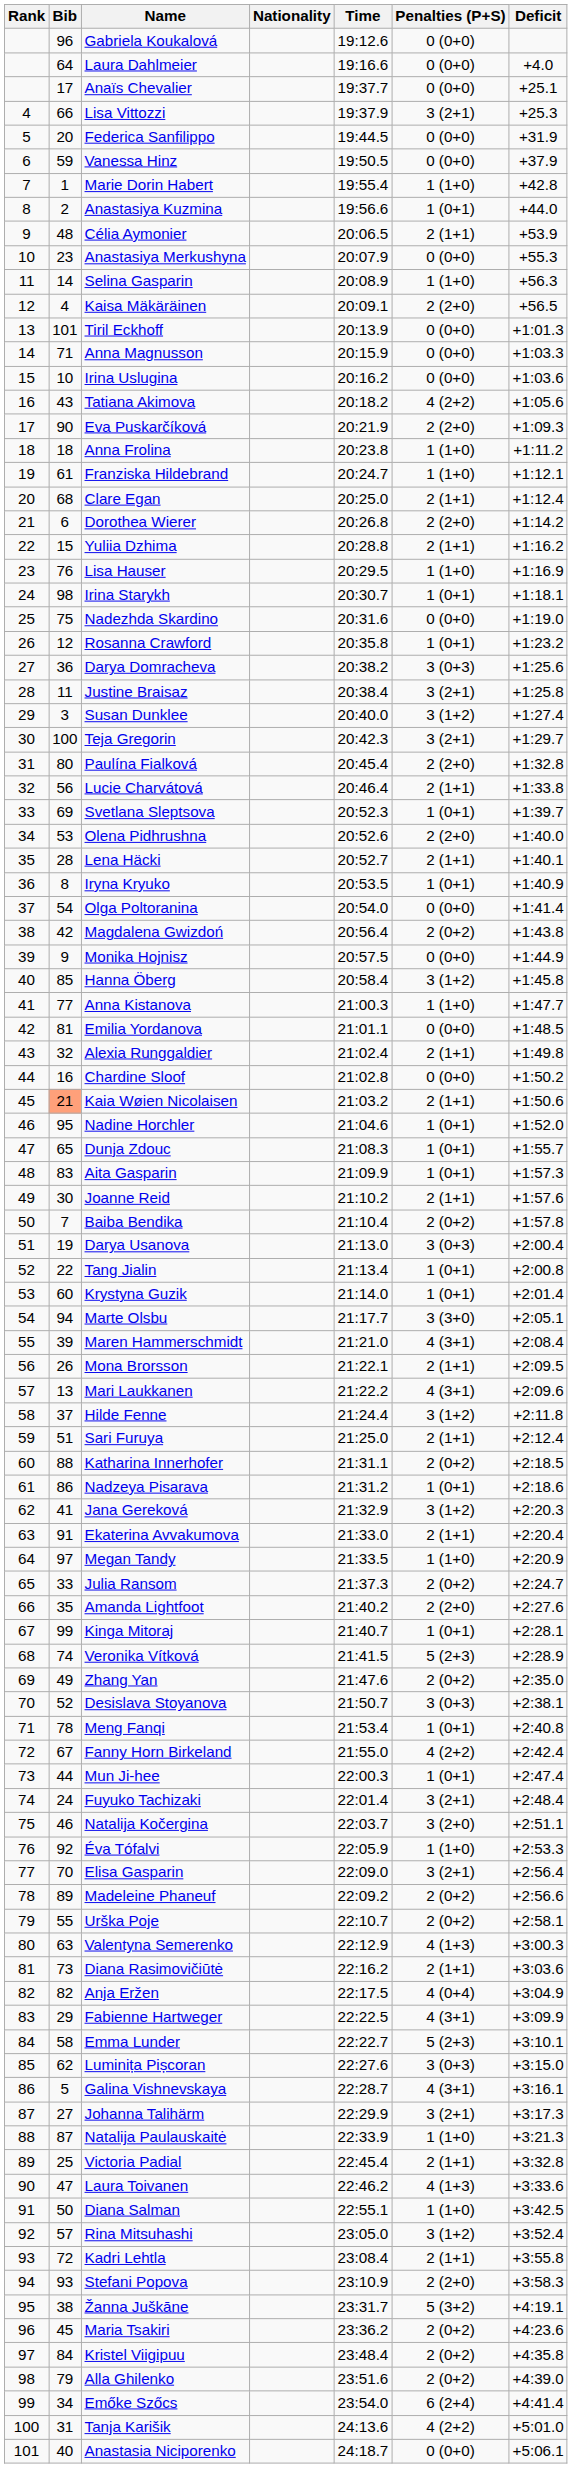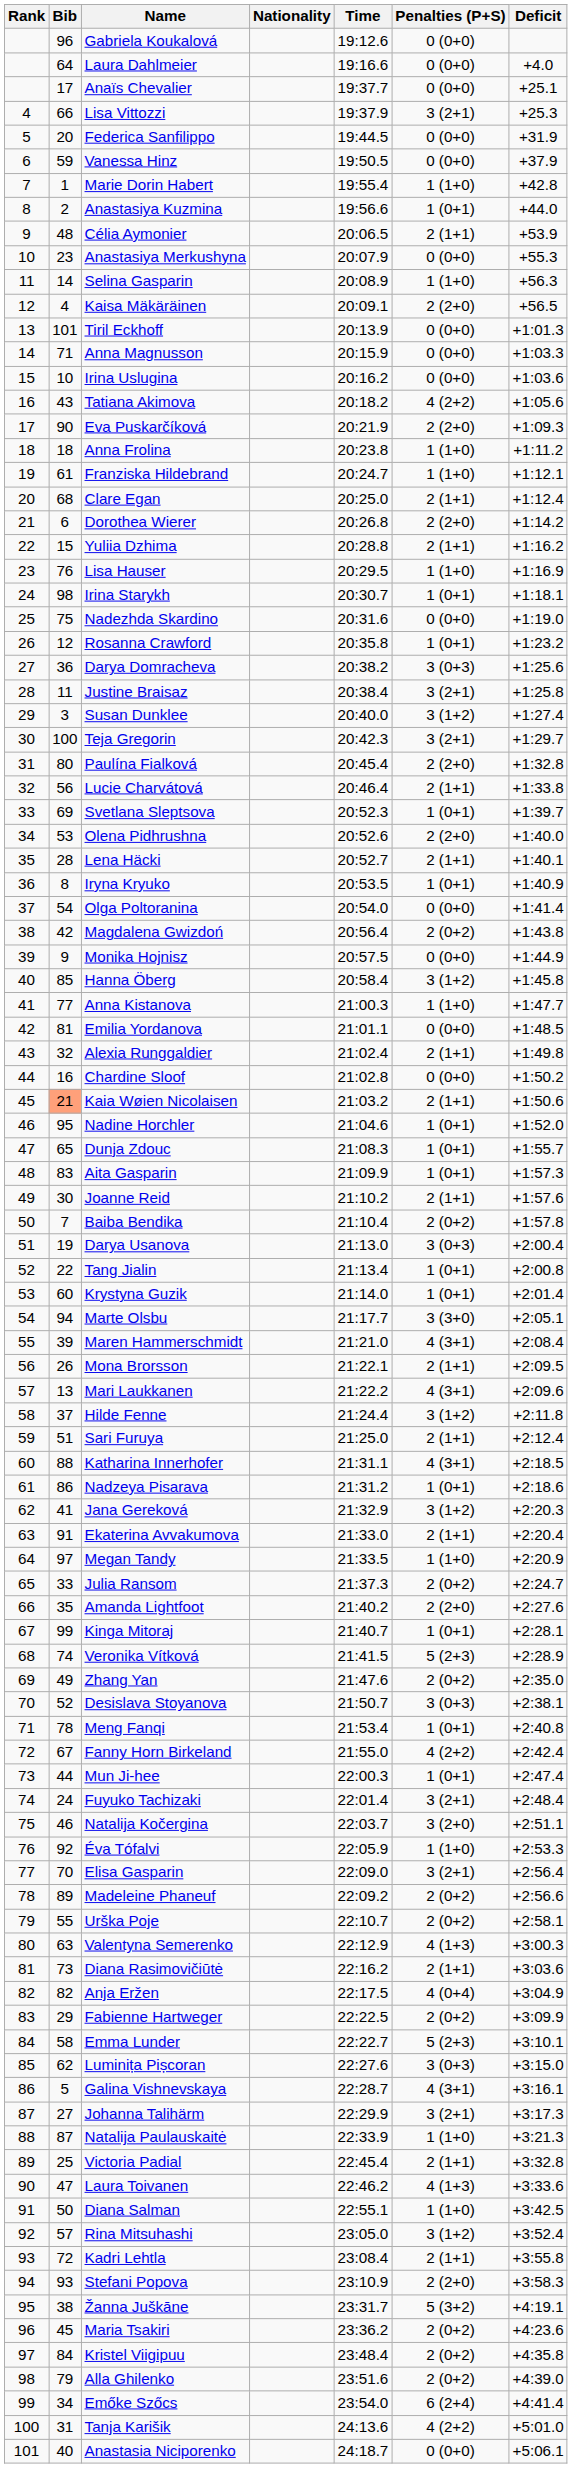 <table class="wikitable sortable" style="text-align:center">
 <tr>
 <th>Rank</th>
 <th>Bib</th>
 <th>Name</th>
 <th>Nationality</th>
 <th>Time</th>
 <th>Penalties (P+S)</th>
 <th>Deficit</th>
 </tr>
 <tr>
 <td></td>
 <td>96</td>
 <td align=left><a href='#'>Gabriela Koukalová</a></td>
 <td align=left></td>
 <td>19:12.6</td>
 <td>0 (0+0)</td>
 <td></td>
 </tr>
 <tr>
 <td></td>
 <td>64</td>
 <td align=left><a href='#'>Laura Dahlmeier</a></td>
 <td align=left></td>
 <td>19:16.6</td>
 <td>0 (0+0)</td>
 <td>+4.0</td>
 </tr>
 <tr>
 <td></td>
 <td>17</td>
 <td align=left><a href='#'>Anaïs Chevalier</a></td>
 <td align=left></td>
 <td>19:37.7</td>
 <td>0 (0+0)</td>
 <td>+25.1</td>
 </tr>
 <tr>
 <td>4</td>
 <td>66</td>
 <td align=left><a href='#'>Lisa Vittozzi</a></td>
 <td align=left></td>
 <td>19:37.9</td>
 <td>3 (2+1)</td>
 <td>+25.3</td>
 </tr>
 <tr>
 <td>5</td>
 <td>20</td>
 <td align=left><a href='#'>Federica Sanfilippo</a></td>
 <td align=left></td>
 <td>19:44.5</td>
 <td>0 (0+0)</td>
 <td>+31.9</td>
 </tr>
 <tr>
 <td>6</td>
 <td>59</td>
 <td align=left><a href='#'>Vanessa Hinz</a></td>
 <td align=left></td>
 <td>19:50.5</td>
 <td>0 (0+0)</td>
 <td>+37.9</td>
 </tr>
 <tr>
 <td>7</td>
 <td>1</td>
 <td align=left><a href='#'>Marie Dorin Habert</a></td>
 <td align=left></td>
 <td>19:55.4</td>
 <td>1 (1+0)</td>
 <td>+42.8</td>
 </tr>
 <tr>
 <td>8</td>
 <td>2</td>
 <td align=left><a href='#'>Anastasiya Kuzmina</a></td>
 <td align=left></td>
 <td>19:56.6</td>
 <td>1 (0+1)</td>
 <td>+44.0</td>
 </tr>
 <tr>
 <td>9</td>
 <td>48</td>
 <td align=left><a href='#'>Célia Aymonier</a></td>
 <td align=left></td>
 <td>20:06.5</td>
 <td>2 (1+1)</td>
 <td>+53.9</td>
 </tr>
 <tr>
 <td>10</td>
 <td>23</td>
 <td align=left><a href='#'>Anastasiya Merkushyna</a></td>
 <td align=left></td>
 <td>20:07.9</td>
 <td>0 (0+0)</td>
 <td>+55.3</td>
 </tr>
 <tr>
 <td>11</td>
 <td>14</td>
 <td align=left><a href='#'>Selina Gasparin</a></td>
 <td align=left></td>
 <td>20:08.9</td>
 <td>1 (1+0)</td>
 <td>+56.3</td>
 </tr>
 <tr>
 <td>12</td>
 <td>4</td>
 <td align=left><a href='#'>Kaisa Mäkäräinen</a></td>
 <td align=left></td>
 <td>20:09.1</td>
 <td>2 (2+0)</td>
 <td>+56.5</td>
 </tr>
 <tr>
 <td>13</td>
 <td>101</td>
 <td align=left><a href='#'>Tiril Eckhoff</a></td>
 <td align=left></td>
 <td>20:13.9</td>
 <td>0 (0+0)</td>
 <td>+1:01.3</td>
 </tr>
 <tr>
 <td>14</td>
 <td>71</td>
 <td align=left><a href='#'>Anna Magnusson</a></td>
 <td align=left></td>
 <td>20:15.9</td>
 <td>0 (0+0)</td>
 <td>+1:03.3</td>
 </tr>
 <tr>
 <td>15</td>
 <td>10</td>
 <td align=left><a href='#'>Irina Uslugina</a></td>
 <td align=left></td>
 <td>20:16.2</td>
 <td>0 (0+0)</td>
 <td>+1:03.6</td>
 </tr>
 <tr>
 <td>16</td>
 <td>43</td>
 <td align=left><a href='#'>Tatiana Akimova</a></td>
 <td align=left></td>
 <td>20:18.2</td>
 <td>4 (2+2)</td>
 <td>+1:05.6</td>
 </tr>
 <tr>
 <td>17</td>
 <td>90</td>
 <td align=left><a href='#'>Eva Puskarčíková</a></td>
 <td align=left></td>
 <td>20:21.9</td>
 <td>2 (2+0)</td>
 <td>+1:09.3</td>
 </tr>
 <tr>
 <td>18</td>
 <td>18</td>
 <td align=left><a href='#'>Anna Frolina</a></td>
 <td align=left></td>
 <td>20:23.8</td>
 <td>1 (1+0)</td>
 <td>+1:11.2</td>
 </tr>
 <tr>
 <td>19</td>
 <td>61</td>
 <td align=left><a href='#'>Franziska Hildebrand</a></td>
 <td align=left></td>
 <td>20:24.7</td>
 <td>1 (1+0)</td>
 <td>+1:12.1</td>
 </tr>
 <tr>
 <td>20</td>
 <td>68</td>
 <td align=left><a href='#'>Clare Egan</a></td>
 <td align=left></td>
 <td>20:25.0</td>
 <td>2 (1+1)</td>
 <td>+1:12.4</td>
 </tr>
 <tr>
 <td>21</td>
 <td>6</td>
 <td align=left><a href='#'>Dorothea Wierer</a></td>
 <td align=left></td>
 <td>20:26.8</td>
 <td>2 (2+0)</td>
 <td>+1:14.2</td>
 </tr>
 <tr>
 <td>22</td>
 <td>15</td>
 <td align=left><a href='#'>Yuliia Dzhima</a></td>
 <td align=left></td>
 <td>20:28.8</td>
 <td>2 (1+1)</td>
 <td>+1:16.2</td>
 </tr>
 <tr>
 <td>23</td>
 <td>76</td>
 <td align=left><a href='#'>Lisa Hauser</a></td>
 <td align=left></td>
 <td>20:29.5</td>
 <td>1 (1+0)</td>
 <td>+1:16.9</td>
 </tr>
 <tr>
 <td>24</td>
 <td>98</td>
 <td align=left><a href='#'>Irina Starykh</a></td>
 <td align=left></td>
 <td>20:30.7</td>
 <td>1 (0+1)</td>
 <td>+1:18.1</td>
 </tr>
 <tr>
 <td>25</td>
 <td>75</td>
 <td align=left><a href='#'>Nadezhda Skardino</a></td>
 <td align=left></td>
 <td>20:31.6</td>
 <td>0 (0+0)</td>
 <td>+1:19.0</td>
 </tr>
 <tr>
 <td>26</td>
 <td>12</td>
 <td align=left><a href='#'>Rosanna Crawford</a></td>
 <td align=left></td>
 <td>20:35.8</td>
 <td>1 (0+1)</td>
 <td>+1:23.2</td>
 </tr>
 <tr>
 <td>27</td>
 <td>36</td>
 <td align=left><a href='#'>Darya Domracheva</a></td>
 <td align=left></td>
 <td>20:38.2</td>
 <td>3 (0+3)</td>
 <td>+1:25.6</td>
 </tr>
 <tr>
 <td>28</td>
 <td>11</td>
 <td align=left><a href='#'>Justine Braisaz</a></td>
 <td align=left></td>
 <td>20:38.4</td>
 <td>3 (2+1)</td>
 <td>+1:25.8</td>
 </tr>
 <tr>
 <td>29</td>
 <td>3</td>
 <td align=left><a href='#'>Susan Dunklee</a></td>
 <td align=left></td>
 <td>20:40.0</td>
 <td>3 (1+2)</td>
 <td>+1:27.4</td>
 </tr>
 <tr>
 <td>30</td>
 <td>100</td>
 <td align=left><a href='#'>Teja Gregorin</a></td>
 <td align=left></td>
 <td>20:42.3</td>
 <td>3 (2+1)</td>
 <td>+1:29.7</td>
 </tr>
 <tr>
 <td>31</td>
 <td>80</td>
 <td align=left><a href='#'>Paulína Fialková</a></td>
 <td align=left></td>
 <td>20:45.4</td>
 <td>2 (2+0)</td>
 <td>+1:32.8</td>
 </tr>
 <tr>
 <td>32</td>
 <td>56</td>
 <td align=left><a href='#'>Lucie Charvátová</a></td>
 <td align=left></td>
 <td>20:46.4</td>
 <td>2 (1+1)</td>
 <td>+1:33.8</td>
 </tr>
 <tr>
 <td>33</td>
 <td>69</td>
 <td align=left><a href='#'>Svetlana Sleptsova</a></td>
 <td align=left></td>
 <td>20:52.3</td>
 <td>1 (0+1)</td>
 <td>+1:39.7</td>
 </tr>
 <tr>
 <td>34</td>
 <td>53</td>
 <td align=left><a href='#'>Olena Pidhrushna</a></td>
 <td align=left></td>
 <td>20:52.6</td>
 <td>2 (2+0)</td>
 <td>+1:40.0</td>
 </tr>
 <tr>
 <td>35</td>
 <td>28</td>
 <td align=left><a href='#'>Lena Häcki</a></td>
 <td align=left></td>
 <td>20:52.7</td>
 <td>2 (1+1)</td>
 <td>+1:40.1</td>
 </tr>
 <tr>
 <td>36</td>
 <td>8</td>
 <td align=left><a href='#'>Iryna Kryuko</a></td>
 <td align=left></td>
 <td>20:53.5</td>
 <td>1 (0+1)</td>
 <td>+1:40.9</td>
 </tr>
 <tr>
 <td>37</td>
 <td>54</td>
 <td align=left><a href='#'>Olga Poltoranina</a></td>
 <td align=left></td>
 <td>20:54.0</td>
 <td>0 (0+0)</td>
 <td>+1:41.4</td>
 </tr>
 <tr>
 <td>38</td>
 <td>42</td>
 <td align=left><a href='#'>Magdalena Gwizdoń</a></td>
 <td align=left></td>
 <td>20:56.4</td>
 <td>2 (0+2)</td>
 <td>+1:43.8</td>
 </tr>
 <tr>
 <td>39</td>
 <td>9</td>
 <td align=left><a href='#'>Monika Hojnisz</a></td>
 <td align=left></td>
 <td>20:57.5</td>
 <td>0 (0+0)</td>
 <td>+1:44.9</td>
 </tr>
 <tr>
 <td>40</td>
 <td>85</td>
 <td align=left><a href='#'>Hanna Öberg</a></td>
 <td align=left></td>
 <td>20:58.4</td>
 <td>3 (1+2)</td>
 <td>+1:45.8</td>
 </tr>
 <tr>
 <td>41</td>
 <td>77</td>
 <td align=left><a href='#'>Anna Kistanova</a></td>
 <td align=left></td>
 <td>21:00.3</td>
 <td>1 (1+0)</td>
 <td>+1:47.7</td>
 </tr>
 <tr>
 <td>42</td>
 <td>81</td>
 <td align=left><a href='#'>Emilia Yordanova</a></td>
 <td align=left></td>
 <td>21:01.1</td>
 <td>0 (0+0)</td>
 <td>+1:48.5</td>
 </tr>
 <tr>
 <td>43</td>
 <td>32</td>
 <td align=left><a href='#'>Alexia Runggaldier</a></td>
 <td align=left></td>
 <td>21:02.4</td>
 <td>2 (1+1)</td>
 <td>+1:49.8</td>
 </tr>
 <tr>
 <td>44</td>
 <td>16</td>
 <td align=left><a href='#'>Chardine Sloof</a></td>
 <td align=left></td>
 <td>21:02.8</td>
 <td>0 (0+0)</td>
 <td>+1:50.2</td>
 </tr>
 <tr>
 <td>45</td>
 <td style="background: lightsalmon;">21</td>
 <td align=left><a href='#'>Kaia Wøien Nicolaisen</a></td>
 <td align=left></td>
 <td>21:03.2</td>
 <td>2 (1+1)</td>
 <td>+1:50.6</td>
 </tr>
 <tr>
 <td>46</td>
 <td>95</td>
 <td align=left><a href='#'>Nadine Horchler</a></td>
 <td align=left></td>
 <td>21:04.6</td>
 <td>1 (0+1)</td>
 <td>+1:52.0</td>
 </tr>
 <tr>
 <td>47</td>
 <td>65</td>
 <td align=left><a href='#'>Dunja Zdouc</a></td>
 <td align=left></td>
 <td>21:08.3</td>
 <td>1 (0+1)</td>
 <td>+1:55.7</td>
 </tr>
 <tr>
 <td>48</td>
 <td>83</td>
 <td align=left><a href='#'>Aita Gasparin</a></td>
 <td align=left></td>
 <td>21:09.9</td>
 <td>1 (0+1)</td>
 <td>+1:57.3</td>
 </tr>
 <tr>
 <td>49</td>
 <td>30</td>
 <td align=left><a href='#'>Joanne Reid</a></td>
 <td align=left></td>
 <td>21:10.2</td>
 <td>2 (1+1)</td>
 <td>+1:57.6</td>
 </tr>
 <tr>
 <td>50</td>
 <td>7</td>
 <td align=left><a href='#'>Baiba Bendika</a></td>
 <td align=left></td>
 <td>21:10.4</td>
 <td>2 (0+2)</td>
 <td>+1:57.8</td>
 </tr>
 <tr>
 <td>51</td>
 <td>19</td>
 <td align=left><a href='#'>Darya Usanova</a></td>
 <td align=left></td>
 <td>21:13.0</td>
 <td>3 (0+3)</td>
 <td>+2:00.4</td>
 </tr>
 <tr>
 <td>52</td>
 <td>22</td>
 <td align=left><a href='#'>Tang Jialin</a></td>
 <td align=left></td>
 <td>21:13.4</td>
 <td>1 (0+1)</td>
 <td>+2:00.8</td>
 </tr>
 <tr>
 <td>53</td>
 <td>60</td>
 <td align=left><a href='#'>Krystyna Guzik</a></td>
 <td align=left></td>
 <td>21:14.0</td>
 <td>1 (0+1)</td>
 <td>+2:01.4</td>
 </tr>
 <tr>
 <td>54</td>
 <td>94</td>
 <td align=left><a href='#'>Marte Olsbu</a></td>
 <td align=left></td>
 <td>21:17.7</td>
 <td>3 (3+0)</td>
 <td>+2:05.1</td>
 </tr>
 <tr>
 <td>55</td>
 <td>39</td>
 <td align=left><a href='#'>Maren Hammerschmidt</a></td>
 <td align=left></td>
 <td>21:21.0</td>
 <td>4 (3+1)</td>
 <td>+2:08.4</td>
 </tr>
 <tr>
 <td>56</td>
 <td>26</td>
 <td align=left><a href='#'>Mona Brorsson</a></td>
 <td align=left></td>
 <td>21:22.1</td>
 <td>2 (1+1)</td>
 <td>+2:09.5</td>
 </tr>
 <tr>
 <td>57</td>
 <td>13</td>
 <td align=left><a href='#'>Mari Laukkanen</a></td>
 <td align=left></td>
 <td>21:22.2</td>
 <td>4 (3+1)</td>
 <td>+2:09.6</td>
 </tr>
 <tr>
 <td>58</td>
 <td>37</td>
 <td align=left><a href='#'>Hilde Fenne</a></td>
 <td align=left></td>
 <td>21:24.4</td>
 <td>3 (1+2)</td>
 <td>+2:11.8</td>
 </tr>
 <tr>
 <td>59</td>
 <td>51</td>
 <td align=left><a href='#'>Sari Furuya</a></td>
 <td align=left></td>
 <td>21:25.0</td>
 <td>2 (1+1)</td>
 <td>+2:12.4</td>
 </tr>
 <tr>
 <td>60</td>
 <td>88</td>
 <td align=left><a href='#'>Katharina Innerhofer</a></td>
 <td align=left></td>
 <td>21:31.1</td>
-<td>2 (0+2)</td>
+<td>4 (3+1)</td>
 <td>+2:18.5</td>
 </tr>
 <tr>
 <td>61</td>
 <td>86</td>
 <td align=left><a href='#'>Nadzeya Pisarava</a></td>
 <td align=left></td>
 <td>21:31.2</td>
 <td>1 (0+1)</td>
 <td>+2:18.6</td>
 </tr>
 <tr>
 <td>62</td>
 <td>41</td>
 <td align=left><a href='#'>Jana Gereková</a></td>
 <td align=left></td>
 <td>21:32.9</td>
 <td>3 (1+2)</td>
 <td>+2:20.3</td>
 </tr>
 <tr>
 <td>63</td>
 <td>91</td>
 <td align=left><a href='#'>Ekaterina Avvakumova</a></td>
 <td align=left></td>
 <td>21:33.0</td>
 <td>2 (1+1)</td>
 <td>+2:20.4</td>
 </tr>
 <tr>
 <td>64</td>
 <td>97</td>
 <td align=left><a href='#'>Megan Tandy</a></td>
 <td align=left></td>
 <td>21:33.5</td>
 <td>1 (1+0)</td>
 <td>+2:20.9</td>
 </tr>
 <tr>
 <td>65</td>
 <td>33</td>
 <td align=left><a href='#'>Julia Ransom</a></td>
 <td align=left></td>
 <td>21:37.3</td>
 <td>2 (0+2)</td>
 <td>+2:24.7</td>
 </tr>
 <tr>
 <td>66</td>
 <td>35</td>
 <td align=left><a href='#'>Amanda Lightfoot</a></td>
 <td align=left></td>
 <td>21:40.2</td>
 <td>2 (2+0)</td>
 <td>+2:27.6</td>
 </tr>
 <tr>
 <td>67</td>
 <td>99</td>
 <td align=left><a href='#'>Kinga Mitoraj</a></td>
 <td align=left></td>
 <td>21:40.7</td>
 <td>1 (0+1)</td>
 <td>+2:28.1</td>
 </tr>
 <tr>
 <td>68</td>
 <td>74</td>
 <td align=left><a href='#'>Veronika Vítková</a></td>
 <td align=left></td>
 <td>21:41.5</td>
 <td>5 (2+3)</td>
 <td>+2:28.9</td>
 </tr>
 <tr>
 <td>69</td>
 <td>49</td>
 <td align=left><a href='#'>Zhang Yan</a></td>
 <td align=left></td>
 <td>21:47.6</td>
 <td>2 (0+2)</td>
 <td>+2:35.0</td>
 </tr>
 <tr>
 <td>70</td>
 <td>52</td>
 <td align=left><a href='#'>Desislava Stoyanova</a></td>
 <td align=left></td>
 <td>21:50.7</td>
 <td>3 (0+3)</td>
 <td>+2:38.1</td>
 </tr>
 <tr>
 <td>71</td>
 <td>78</td>
 <td align=left><a href='#'>Meng Fanqi</a></td>
 <td align=left></td>
 <td>21:53.4</td>
 <td>1 (0+1)</td>
 <td>+2:40.8</td>
 </tr>
 <tr>
 <td>72</td>
 <td>67</td>
 <td align=left><a href='#'>Fanny Horn Birkeland</a></td>
 <td align=left></td>
 <td>21:55.0</td>
 <td>4 (2+2)</td>
 <td>+2:42.4</td>
 </tr>
 <tr>
 <td>73</td>
 <td>44</td>
 <td align=left><a href='#'>Mun Ji-hee</a></td>
 <td align=left></td>
 <td>22:00.3</td>
 <td>1 (0+1)</td>
 <td>+2:47.4</td>
 </tr>
 <tr>
 <td>74</td>
 <td>24</td>
 <td align=left><a href='#'>Fuyuko Tachizaki</a></td>
 <td align=left></td>
 <td>22:01.4</td>
 <td>3 (2+1)</td>
 <td>+2:48.4</td>
 </tr>
 <tr>
 <td>75</td>
 <td>46</td>
 <td align=left><a href='#'>Natalija Kočergina</a></td>
 <td align=left></td>
 <td>22:03.7</td>
 <td>3 (2+0)</td>
 <td>+2:51.1</td>
 </tr>
 <tr>
 <td>76</td>
 <td>92</td>
 <td align=left><a href='#'>Éva Tófalvi</a></td>
 <td align=left></td>
 <td>22:05.9</td>
 <td>1 (1+0)</td>
 <td>+2:53.3</td>
 </tr>
 <tr>
 <td>77</td>
 <td>70</td>
 <td align=left><a href='#'>Elisa Gasparin</a></td>
 <td align=left></td>
 <td>22:09.0</td>
 <td>3 (2+1)</td>
 <td>+2:56.4</td>
 </tr>
 <tr>
 <td>78</td>
 <td>89</td>
 <td align=left><a href='#'>Madeleine Phaneuf</a></td>
 <td align=left></td>
 <td>22:09.2</td>
 <td>2 (0+2)</td>
 <td>+2:56.6</td>
 </tr>
 <tr>
 <td>79</td>
 <td>55</td>
 <td align=left><a href='#'>Urška Poje</a></td>
 <td align=left></td>
 <td>22:10.7</td>
 <td>2 (0+2)</td>
 <td>+2:58.1</td>
 </tr>
 <tr>
 <td>80</td>
 <td>63</td>
 <td align=left><a href='#'>Valentyna Semerenko</a></td>
 <td align=left></td>
 <td>22:12.9</td>
 <td>4 (1+3)</td>
 <td>+3:00.3</td>
 </tr>
 <tr>
 <td>81</td>
 <td>73</td>
 <td align=left><a href='#'>Diana Rasimovičiūtė</a></td>
 <td align=left></td>
 <td>22:16.2</td>
 <td>2 (1+1)</td>
 <td>+3:03.6</td>
 </tr>
 <tr>
 <td>82</td>
 <td>82</td>
 <td align=left><a href='#'>Anja Eržen</a></td>
 <td align=left></td>
 <td>22:17.5</td>
 <td>4 (0+4)</td>
 <td>+3:04.9</td>
 </tr>
 <tr>
 <td>83</td>
 <td>29</td>
 <td align=left><a href='#'>Fabienne Hartweger</a></td>
 <td align=left></td>
 <td>22:22.5</td>
-<td>4 (3+1)</td>
+<td>2 (0+2)</td>
 <td>+3:09.9</td>
 </tr>
 <tr>
 <td>84</td>
 <td>58</td>
 <td align=left><a href='#'>Emma Lunder</a></td>
 <td align=left></td>
 <td>22:22.7</td>
 <td>5 (2+3)</td>
 <td>+3:10.1</td>
 </tr>
 <tr>
 <td>85</td>
 <td>62</td>
 <td align=left><a href='#'>Luminița Pișcoran</a></td>
 <td align=left></td>
 <td>22:27.6</td>
 <td>3 (0+3)</td>
 <td>+3:15.0</td>
 </tr>
 <tr>
 <td>86</td>
 <td>5</td>
 <td align=left><a href='#'>Galina Vishnevskaya</a></td>
 <td align=left></td>
 <td>22:28.7</td>
 <td>4 (3+1)</td>
 <td>+3:16.1</td>
 </tr>
 <tr>
 <td>87</td>
 <td>27</td>
 <td align=left><a href='#'>Johanna Talihärm</a></td>
 <td align=left></td>
 <td>22:29.9</td>
 <td>3 (2+1)</td>
 <td>+3:17.3</td>
 </tr>
 <tr>
 <td>88</td>
 <td>87</td>
 <td align=left><a href='#'>Natalija Paulauskaitė</a></td>
 <td align=left></td>
 <td>22:33.9</td>
 <td>1 (1+0)</td>
 <td>+3:21.3</td>
 </tr>
 <tr>
 <td>89</td>
 <td>25</td>
 <td align=left><a href='#'>Victoria Padial</a></td>
 <td align=left></td>
 <td>22:45.4</td>
 <td>2 (1+1)</td>
 <td>+3:32.8</td>
 </tr>
 <tr>
 <td>90</td>
 <td>47</td>
 <td align=left><a href='#'>Laura Toivanen</a></td>
 <td align=left></td>
 <td>22:46.2</td>
 <td>4 (1+3)</td>
 <td>+3:33.6</td>
 </tr>
 <tr>
 <td>91</td>
 <td>50</td>
 <td align=left><a href='#'>Diana Salman</a></td>
 <td align=left></td>
 <td>22:55.1</td>
 <td>1 (1+0)</td>
 <td>+3:42.5</td>
 </tr>
 <tr>
 <td>92</td>
 <td>57</td>
 <td align=left><a href='#'>Rina Mitsuhashi</a></td>
 <td align=left></td>
 <td>23:05.0</td>
 <td>3 (1+2)</td>
 <td>+3:52.4</td>
 </tr>
 <tr>
 <td>93</td>
 <td>72</td>
 <td align=left><a href='#'>Kadri Lehtla</a></td>
 <td align=left></td>
 <td>23:08.4</td>
 <td>2 (1+1)</td>
 <td>+3:55.8</td>
 </tr>
 <tr>
 <td>94</td>
 <td>93</td>
 <td align=left><a href='#'>Stefani Popova</a></td>
 <td align=left></td>
 <td>23:10.9</td>
 <td>2 (2+0)</td>
 <td>+3:58.3</td>
 </tr>
 <tr>
 <td>95</td>
 <td>38</td>
 <td align=left><a href='#'>Žanna Juškāne</a></td>
 <td align=left></td>
 <td>23:31.7</td>
 <td>5 (3+2)</td>
 <td>+4:19.1</td>
 </tr>
 <tr>
 <td>96</td>
 <td>45</td>
 <td align=left><a href='#'>Maria Tsakiri</a></td>
 <td align=left></td>
 <td>23:36.2</td>
 <td>2 (0+2)</td>
 <td>+4:23.6</td>
 </tr>
 <tr>
 <td>97</td>
 <td>84</td>
 <td align=left><a href='#'>Kristel Viigipuu</a></td>
 <td align=left></td>
 <td>23:48.4</td>
 <td>2 (0+2)</td>
 <td>+4:35.8</td>
 </tr>
 <tr>
 <td>98</td>
 <td>79</td>
 <td align=left><a href='#'>Alla Ghilenko</a></td>
 <td align=left></td>
 <td>23:51.6</td>
 <td>2 (0+2)</td>
 <td>+4:39.0</td>
 </tr>
 <tr>
 <td>99</td>
 <td>34</td>
 <td align=left><a href='#'>Emőke Szőcs</a></td>
 <td align=left></td>
 <td>23:54.0</td>
 <td>6 (2+4)</td>
 <td>+4:41.4</td>
 </tr>
 <tr>
 <td>100</td>
 <td>31</td>
 <td align=left><a href='#'>Tanja Karišik</a></td>
 <td align=left></td>
 <td>24:13.6</td>
 <td>4 (2+2)</td>
 <td>+5:01.0</td>
 </tr>
 <tr>
 <td>101</td>
 <td>40</td>
 <td align=left><a href='#'>Anastasia Niciporenko</a></td>
 <td align=left></td>
 <td>24:18.7</td>
 <td>0 (0+0)</td>
 <td>+5:06.1</td>
 </tr>
 </table>
